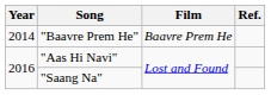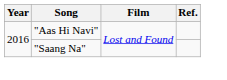 <table class="wikitable sortable" style="font-size:100%">
 <tr style="text-align:center;">
 <th>Year</th>
 <th>Song</th>
 <th>Film</th>
 <th class="unsortable">Ref.</th>
-</tr>
-<tr>
-<td>2014</td>
-<td>"Baavre Prem He"</td>
-<td><em>Baavre Prem He</em></td>
-<td></td>
 </tr>
 <tr Double seat kiti sangaychay mala 2015>
 <td rowspan="2">2016</td>
 <td>"Aas Hi Navi"</td>
 <td rowspan="2"><em><a href='#'>Lost and Found</a></em></td>
 <td></td>
 </tr>
 <tr>
 <td>"Saang Na"</td>
 <td></td>
 </tr>
 </table>
